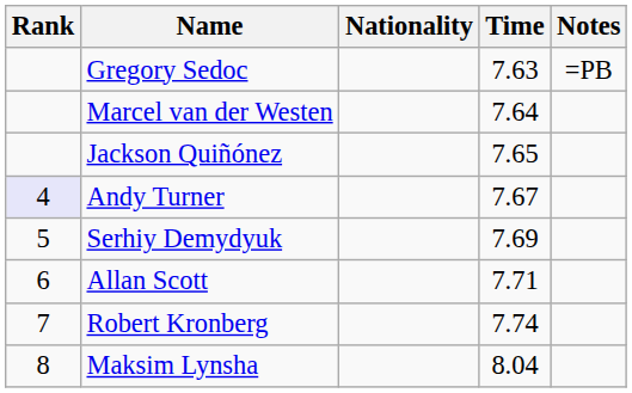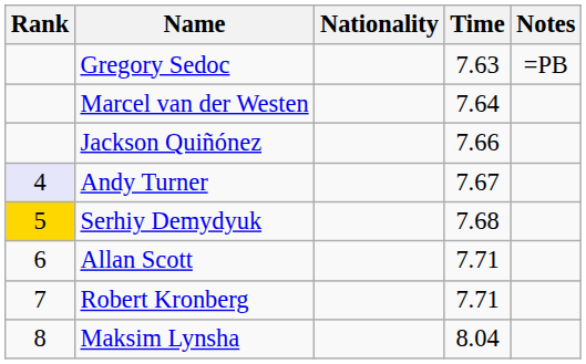 <table class="wikitable sortable" style="text-align:center">
 <tr>
 <th>Rank</th>
 <th>Name</th>
 <th>Nationality</th>
 <th>Time</th>
 <th>Notes</th>
 </tr>
 <tr>
 <td></td>
 <td align="left"><a href='#'>Gregory Sedoc</a></td>
 <td align=left></td>
 <td>7.63</td>
 <td>=PB</td>
 </tr>
 <tr>
 <td></td>
 <td align="left"><a href='#'>Marcel van der Westen</a></td>
 <td align=left></td>
 <td>7.64</td>
 <td></td>
 </tr>
 <tr>
 <td></td>
 <td align="left"><a href='#'>Jackson Quiñónez</a></td>
 <td align=left></td>
-<td>7.65</td>
+<td>7.66</td>
 <td></td>
 </tr>
 <tr>
 <td style="background: lavender;">4</td>
 <td align="left"><a href='#'>Andy Turner</a></td>
 <td align=left></td>
 <td>7.67</td>
 <td></td>
 </tr>
 <tr>
-<td>5</td>
+<td style="background: gold;">5</td>
 <td align="left"><a href='#'>Serhiy Demydyuk</a></td>
 <td align=left></td>
-<td>7.69</td>
+<td>7.68</td>
 <td></td>
 </tr>
 <tr>
 <td>6</td>
 <td align="left"><a href='#'>Allan Scott</a></td>
 <td align=left></td>
 <td>7.71</td>
 <td></td>
 </tr>
 <tr>
 <td>7</td>
 <td align="left"><a href='#'>Robert Kronberg</a></td>
 <td align=left></td>
-<td>7.74</td>
+<td>7.71</td>
 <td></td>
 </tr>
 <tr>
 <td>8</td>
 <td align="left"><a href='#'>Maksim Lynsha</a></td>
 <td align=left></td>
 <td>8.04</td>
 <td></td>
 </tr>
 </table>
